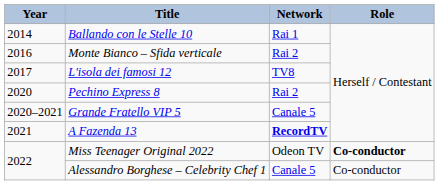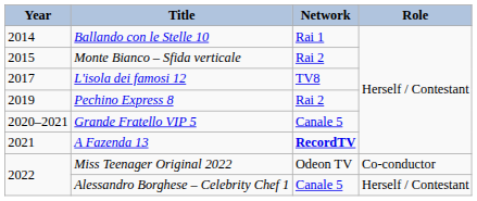 <table class="wikitable">
 <tr>
 <th style="background:#B0C4DE;">Year</th>
 <th style="background:#B0C4DE;">Title</th>
 <th style="background:#B0C4DE;">Network</th>
 <th style="background:#B0C4DE;">Role</th>
 </tr>
 <tr>
 <td>2014</td>
 <td><em><a href='#'>Ballando con le Stelle 10</a></em></td>
 <td><a href='#'>Rai 1</a></td>
 <td rowspan="6">Herself / Contestant</td>
 </tr>
 <tr>
-<td>2016</td>
+<td>2015</td>
 <td><em>Monte Bianco – Sfida verticale</em></td>
 <td><a href='#'>Rai 2</a></td>
 </tr>
 <tr>
 <td>2017</td>
 <td><em><a href='#'>L'isola dei famosi 12</a></em></td>
 <td><a href='#'>TV8</a></td>
 </tr>
 <tr>
-<td>2020</td>
+<td>2019</td>
 <td><em><a href='#'>Pechino Express 8</a></em></td>
 <td><a href='#'>Rai 2</a></td>
 </tr>
 <tr>
 <td>2020–2021</td>
 <td><em><a href='#'>Grande Fratello VIP 5</a></em></td>
 <td><a href='#'>Canale 5</a></td>
 </tr>
 <tr>
 <td>2021</td>
 <td><em><a href='#'>A Fazenda 13</a></em></td>
 <td><strong><a href='#'>RecordTV</a></strong></td>
 </tr>
 <tr>
 <td rowspan="2">2022</td>
 <td><em>Miss Teenager Original 2022</em></td>
 <td>Odeon TV</td>
-<td><strong>Co-conductor</strong></td>
+<td>Co-conductor</td>
 </tr>
 <tr>
 <td><em>Alessandro Borghese – Celebrity Chef 1</em></td>
 <td><a href='#'>Canale 5</a></td>
-<td>Co-conductor</td>
+<td>Herself / Contestant</td>
 </tr>
 </table>
